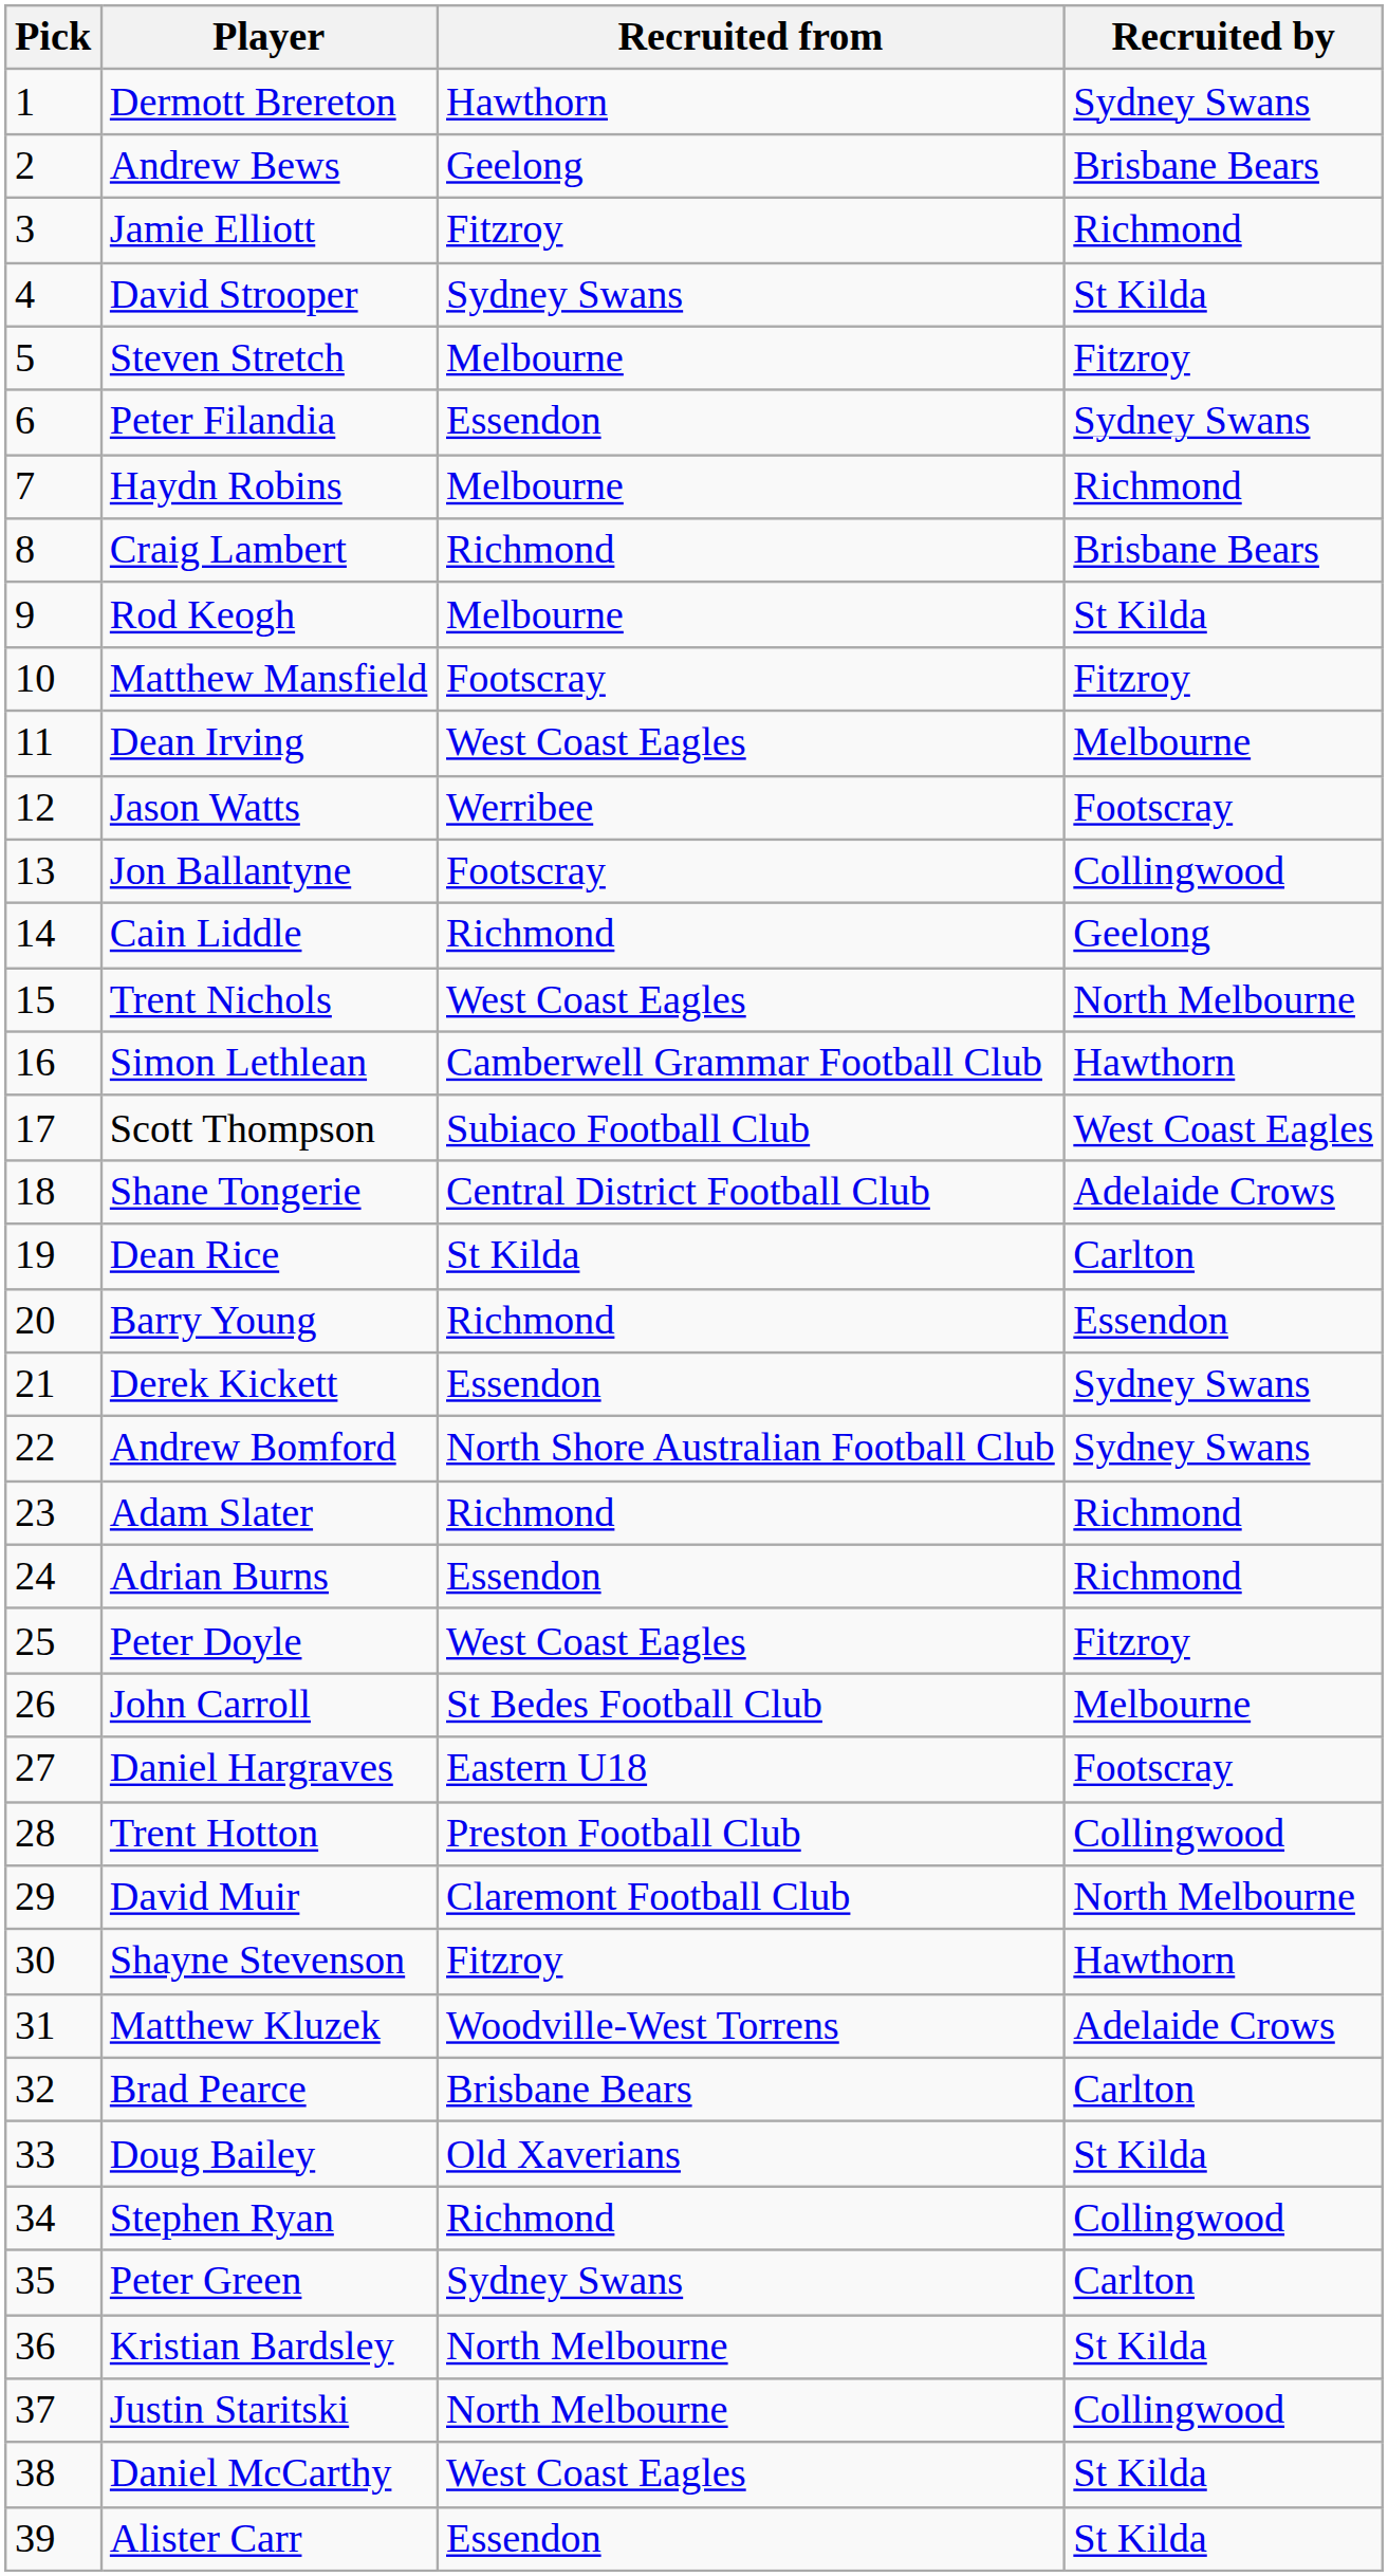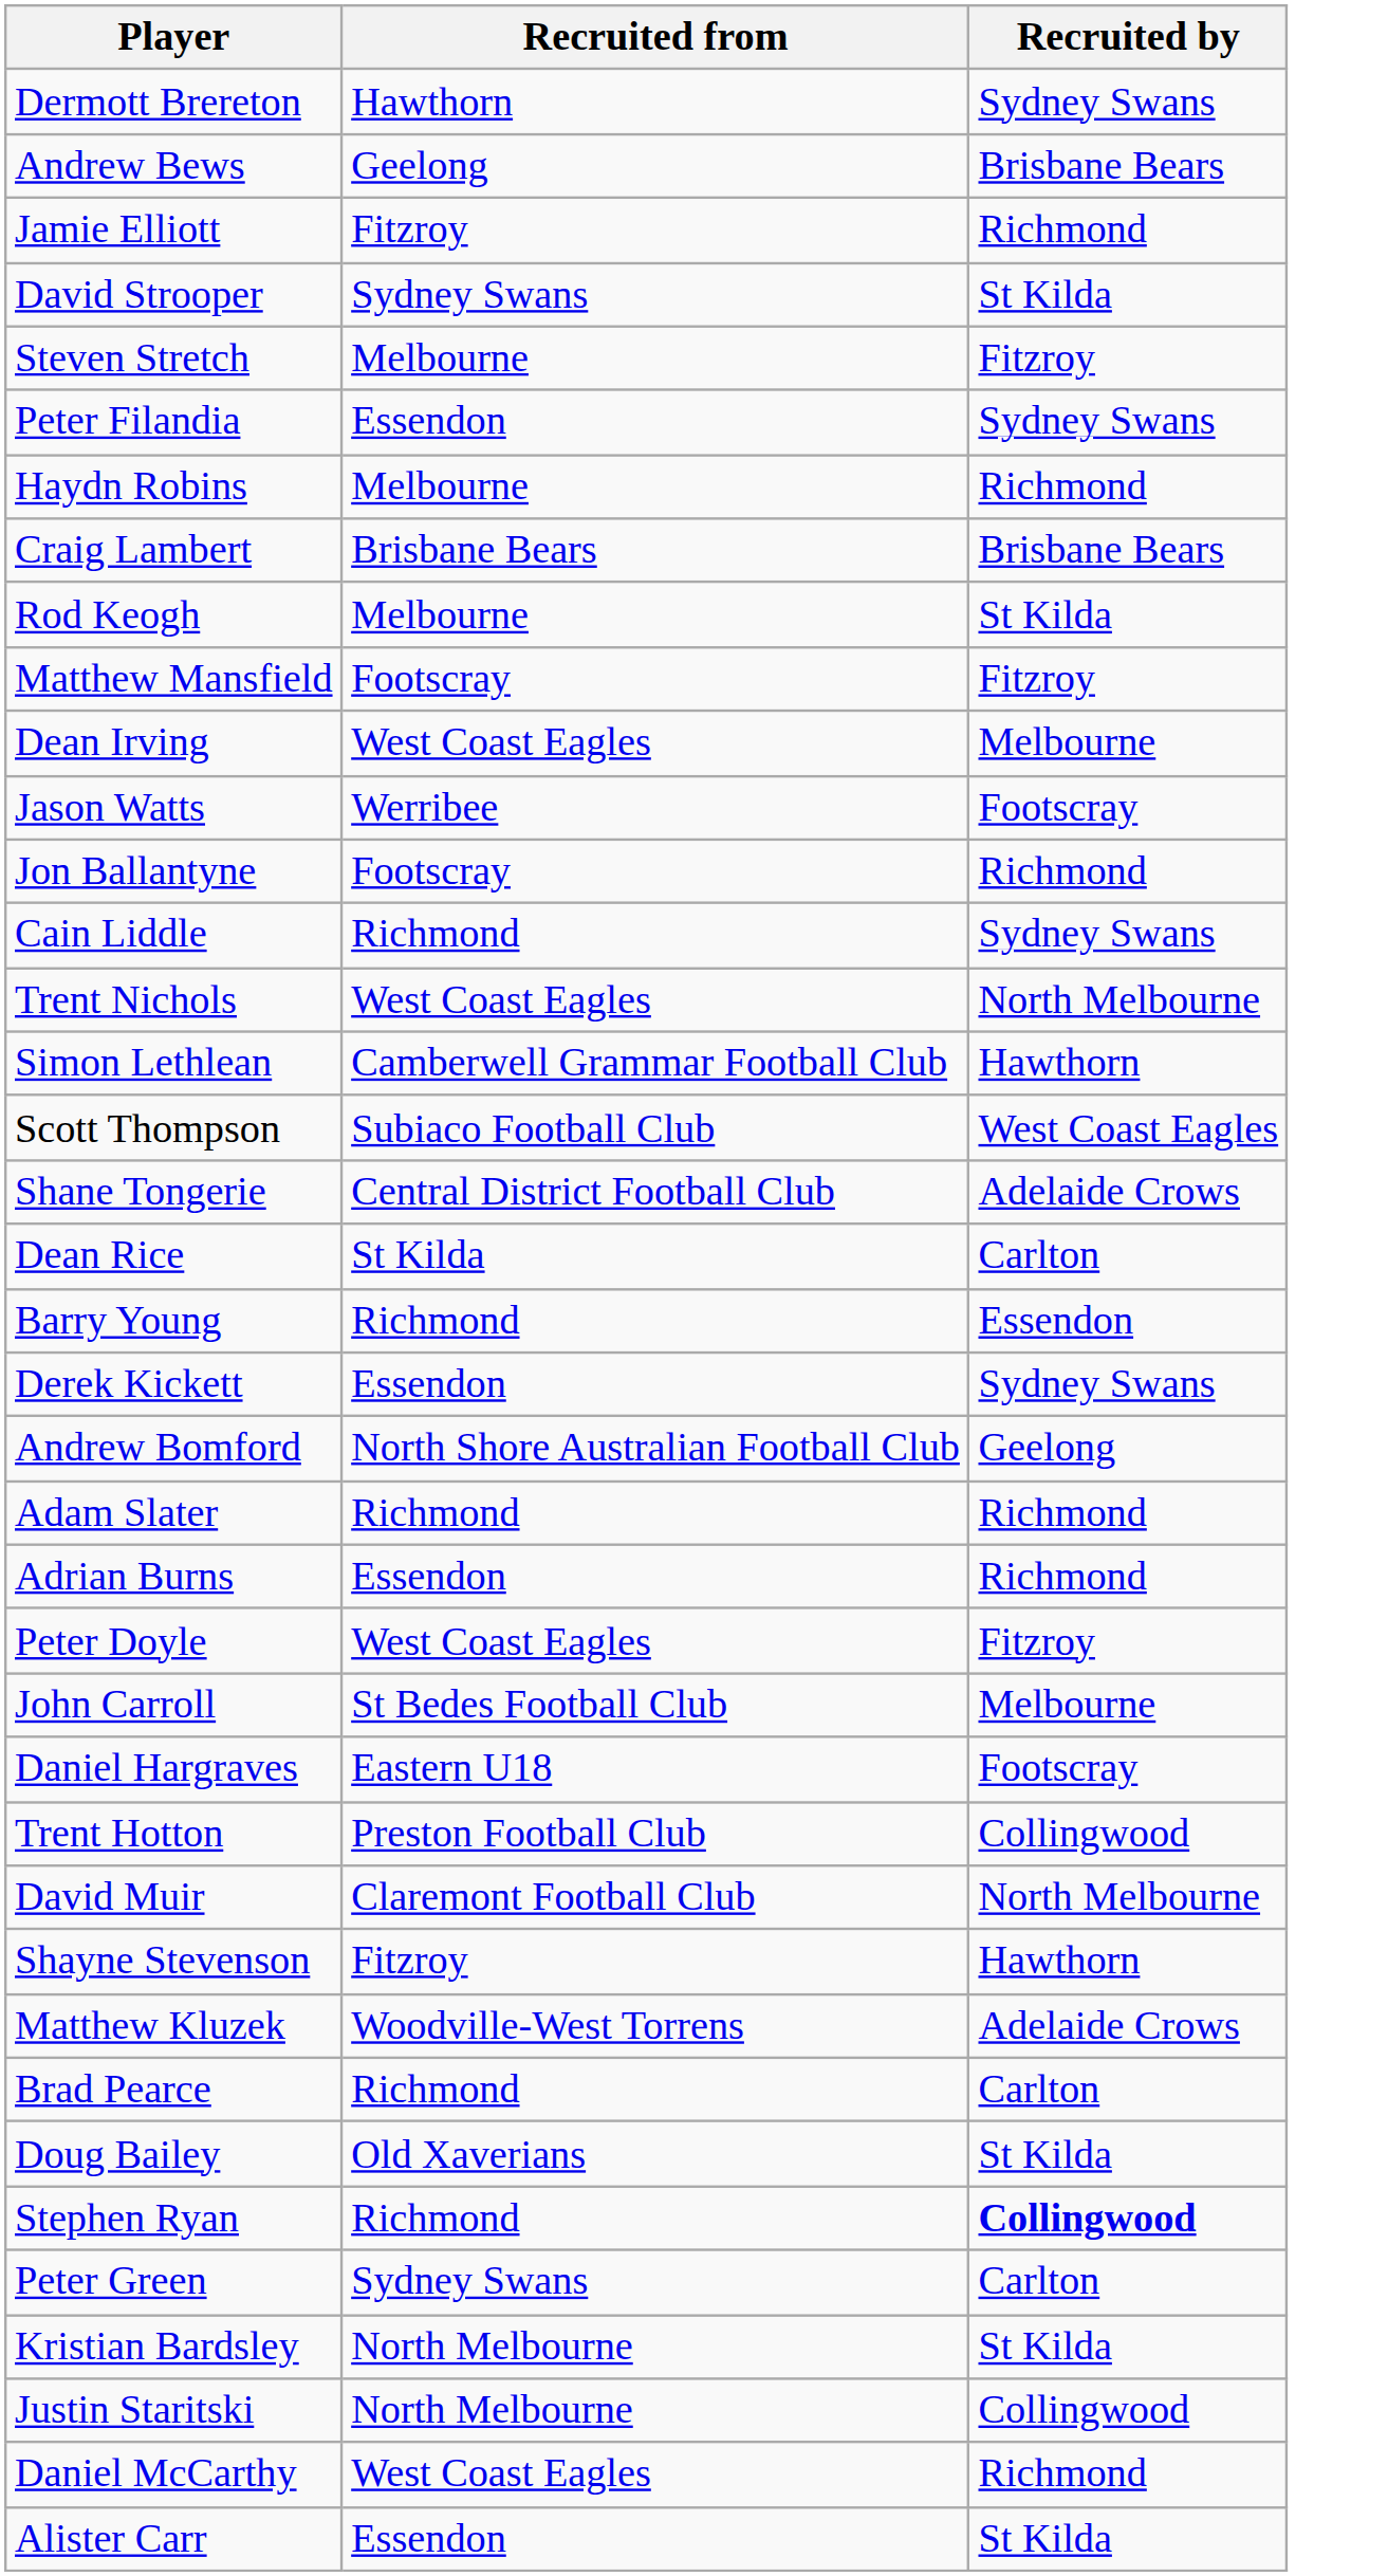 <table class="wikitable sortable">
 <tr>
-<th>Pick</th>
 <th>Player</th>
 <th>Recruited from</th>
 <th>Recruited by</th>
 </tr>
 <tr>
-<td>1</td>
 <td><a href='#'>Dermott Brereton</a></td>
 <td><a href='#'>Hawthorn</a></td>
 <td><a href='#'>Sydney Swans</a></td>
 </tr>
 <tr>
-<td>2</td>
 <td><a href='#'>Andrew Bews</a></td>
 <td><a href='#'>Geelong</a></td>
 <td><a href='#'>Brisbane Bears</a></td>
 </tr>
 <tr>
-<td>3</td>
 <td><a href='#'>Jamie Elliott</a></td>
 <td><a href='#'>Fitzroy</a></td>
 <td><a href='#'>Richmond</a></td>
 </tr>
 <tr>
-<td>4</td>
 <td><a href='#'>David Strooper</a></td>
 <td><a href='#'>Sydney Swans</a></td>
 <td><a href='#'>St Kilda</a></td>
 </tr>
 <tr>
-<td>5</td>
 <td><a href='#'>Steven Stretch</a></td>
 <td><a href='#'>Melbourne</a></td>
 <td><a href='#'>Fitzroy</a></td>
 </tr>
 <tr>
-<td>6</td>
 <td><a href='#'>Peter Filandia</a></td>
 <td><a href='#'>Essendon</a></td>
 <td><a href='#'>Sydney Swans</a></td>
 </tr>
 <tr>
-<td>7</td>
 <td><a href='#'>Haydn Robins</a></td>
 <td><a href='#'>Melbourne</a></td>
 <td><a href='#'>Richmond</a></td>
 </tr>
 <tr>
-<td>8</td>
 <td><a href='#'>Craig Lambert</a></td>
-<td><a href='#'>Richmond</a></td>
+<td><a href='#'>Brisbane Bears</a></td>
 <td><a href='#'>Brisbane Bears</a></td>
 </tr>
 <tr>
-<td>9</td>
 <td><a href='#'>Rod Keogh</a></td>
 <td><a href='#'>Melbourne</a></td>
 <td><a href='#'>St Kilda</a></td>
 </tr>
 <tr>
-<td>10</td>
 <td><a href='#'>Matthew Mansfield</a></td>
 <td><a href='#'>Footscray</a></td>
 <td><a href='#'>Fitzroy</a></td>
 </tr>
 <tr>
-<td>11</td>
 <td><a href='#'>Dean Irving</a></td>
 <td><a href='#'>West Coast Eagles</a></td>
 <td><a href='#'>Melbourne</a></td>
 </tr>
 <tr>
-<td>12</td>
 <td><a href='#'>Jason Watts</a></td>
 <td><a href='#'>Werribee</a></td>
 <td><a href='#'>Footscray</a></td>
 </tr>
 <tr>
-<td>13</td>
 <td><a href='#'>Jon Ballantyne</a></td>
 <td><a href='#'>Footscray</a></td>
-<td><a href='#'>Collingwood</a></td>
+<td><a href='#'>Richmond</a></td>
 </tr>
 <tr>
-<td>14</td>
 <td><a href='#'>Cain Liddle</a></td>
 <td><a href='#'>Richmond</a></td>
-<td><a href='#'>Geelong</a></td>
+<td><a href='#'>Sydney Swans</a></td>
 </tr>
 <tr>
-<td>15</td>
 <td><a href='#'>Trent Nichols</a></td>
 <td><a href='#'>West Coast Eagles</a></td>
 <td><a href='#'>North Melbourne</a></td>
 </tr>
 <tr>
-<td>16</td>
 <td><a href='#'>Simon Lethlean</a></td>
 <td><a href='#'>Camberwell Grammar Football Club</a></td>
 <td><a href='#'>Hawthorn</a></td>
 </tr>
 <tr>
-<td>17</td>
 <td>Scott Thompson</td>
 <td><a href='#'>Subiaco Football Club</a></td>
 <td><a href='#'>West Coast Eagles</a></td>
 </tr>
 <tr>
-<td>18</td>
 <td><a href='#'>Shane Tongerie</a></td>
 <td><a href='#'>Central District Football Club</a></td>
 <td><a href='#'>Adelaide Crows</a></td>
 </tr>
 <tr>
-<td>19</td>
 <td><a href='#'>Dean Rice</a></td>
 <td><a href='#'>St Kilda</a></td>
 <td><a href='#'>Carlton</a></td>
 </tr>
 <tr>
-<td>20</td>
 <td><a href='#'>Barry Young</a></td>
 <td><a href='#'>Richmond</a></td>
 <td><a href='#'>Essendon</a></td>
 </tr>
 <tr>
-<td>21</td>
 <td><a href='#'>Derek Kickett</a></td>
 <td><a href='#'>Essendon</a></td>
 <td><a href='#'>Sydney Swans</a></td>
 </tr>
 <tr>
-<td>22</td>
 <td><a href='#'>Andrew Bomford</a></td>
 <td><a href='#'>North Shore Australian Football Club</a></td>
-<td><a href='#'>Sydney Swans</a></td>
+<td><a href='#'>Geelong</a></td>
 </tr>
 <tr>
-<td>23</td>
 <td><a href='#'>Adam Slater</a></td>
 <td><a href='#'>Richmond</a></td>
 <td><a href='#'>Richmond</a></td>
 </tr>
 <tr>
-<td>24</td>
 <td><a href='#'>Adrian Burns</a></td>
 <td><a href='#'>Essendon</a></td>
 <td><a href='#'>Richmond</a></td>
 </tr>
 <tr>
-<td>25</td>
 <td><a href='#'>Peter Doyle</a></td>
 <td><a href='#'>West Coast Eagles</a></td>
 <td><a href='#'>Fitzroy</a></td>
 </tr>
 <tr>
-<td>26</td>
 <td><a href='#'>John Carroll</a></td>
 <td><a href='#'>St Bedes Football Club</a></td>
 <td><a href='#'>Melbourne</a></td>
 </tr>
 <tr>
-<td>27</td>
 <td><a href='#'>Daniel Hargraves</a></td>
 <td><a href='#'>Eastern U18</a></td>
 <td><a href='#'>Footscray</a></td>
 </tr>
 <tr>
-<td>28</td>
 <td><a href='#'>Trent Hotton</a></td>
 <td><a href='#'>Preston Football Club</a></td>
 <td><a href='#'>Collingwood</a></td>
 </tr>
 <tr>
-<td>29</td>
 <td><a href='#'>David Muir</a></td>
 <td><a href='#'>Claremont Football Club</a></td>
 <td><a href='#'>North Melbourne</a></td>
 </tr>
 <tr>
-<td>30</td>
 <td><a href='#'>Shayne Stevenson</a></td>
 <td><a href='#'>Fitzroy</a></td>
 <td><a href='#'>Hawthorn</a></td>
 </tr>
 <tr>
-<td>31</td>
 <td><a href='#'>Matthew Kluzek</a></td>
 <td><a href='#'>Woodville-West Torrens</a></td>
 <td><a href='#'>Adelaide Crows</a></td>
 </tr>
 <tr>
-<td>32</td>
 <td><a href='#'>Brad Pearce</a></td>
-<td><a href='#'>Brisbane Bears</a></td>
+<td><a href='#'>Richmond</a></td>
 <td><a href='#'>Carlton</a></td>
 </tr>
 <tr>
-<td>33</td>
 <td><a href='#'>Doug Bailey</a></td>
 <td><a href='#'>Old Xaverians</a></td>
 <td><a href='#'>St Kilda</a></td>
 </tr>
 <tr>
-<td>34</td>
 <td><a href='#'>Stephen Ryan</a></td>
 <td><a href='#'>Richmond</a></td>
-<td><a href='#'>Collingwood</a></td>
+<td><strong><a href='#'>Collingwood</a></strong></td>
 </tr>
 <tr>
-<td>35</td>
 <td><a href='#'>Peter Green</a></td>
 <td><a href='#'>Sydney Swans</a></td>
 <td><a href='#'>Carlton</a></td>
 </tr>
 <tr>
-<td>36</td>
 <td><a href='#'>Kristian Bardsley</a></td>
 <td><a href='#'>North Melbourne</a></td>
 <td><a href='#'>St Kilda</a></td>
 </tr>
 <tr>
-<td>37</td>
 <td><a href='#'>Justin Staritski</a></td>
 <td><a href='#'>North Melbourne</a></td>
 <td><a href='#'>Collingwood</a></td>
 </tr>
 <tr>
-<td>38</td>
 <td><a href='#'>Daniel McCarthy</a></td>
 <td><a href='#'>West Coast Eagles</a></td>
-<td><a href='#'>St Kilda</a></td>
+<td><a href='#'>Richmond</a></td>
 </tr>
 <tr>
-<td>39</td>
 <td><a href='#'>Alister Carr</a></td>
 <td><a href='#'>Essendon</a></td>
 <td><a href='#'>St Kilda</a></td>
 </tr>
 </table>
